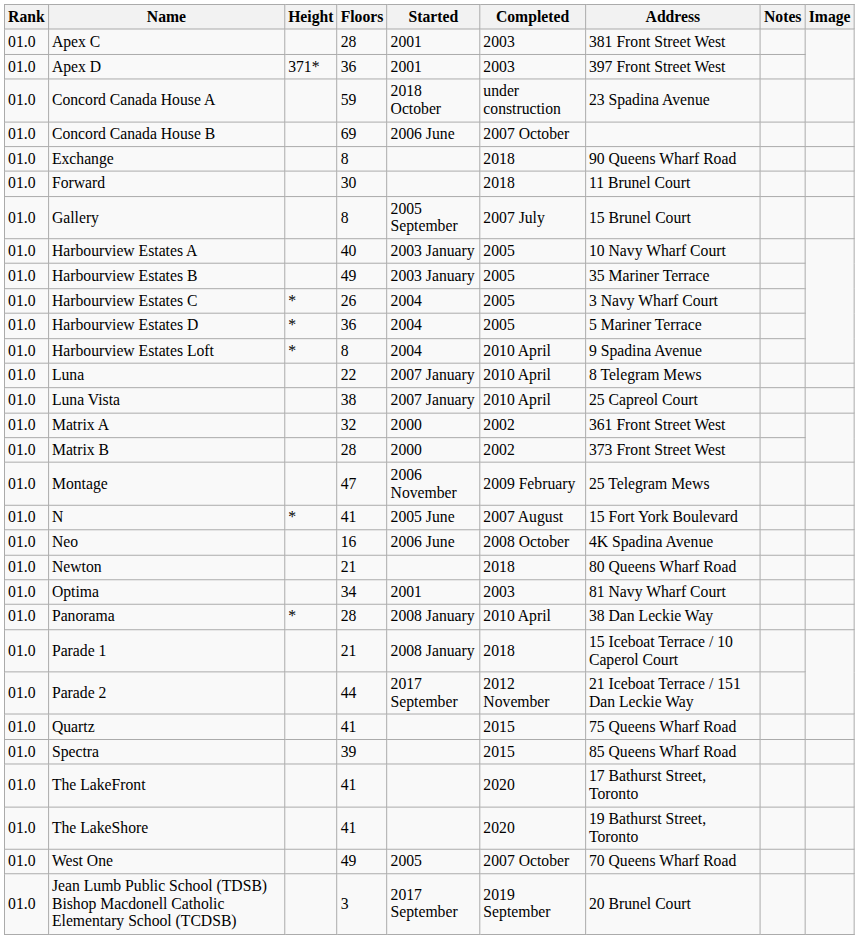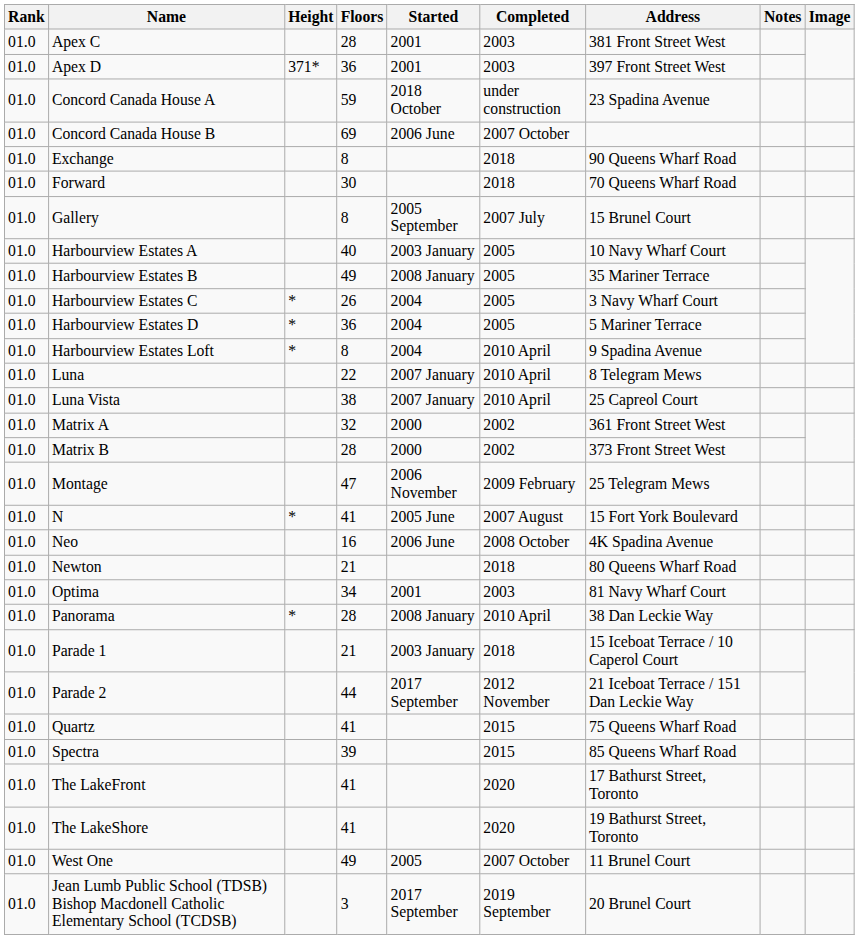 <table class="wikitable sortable">
 <tr>
 <th>Rank</th>
 <th>Name</th>
 <th>Height<br></th>
 <th>Floors</th>
 <th>Started</th>
 <th>Completed</th>
 <th class="unsortable">Address</th>
 <th class="unsortable">Notes</th>
 <th>Image</th>
 </tr>
 <tr>
 <td><span>01.0</span></td>
 <td>Apex C</td>
 <td></td>
 <td>28</td>
 <td>2001</td>
 <td>2003</td>
 <td>381 Front Street West</td>
 <td></td>
 <td rowspan=2></td>
 </tr>
 <tr>
 <td><span>01.0</span></td>
 <td>Apex D</td>
 <td>371*</td>
 <td>36</td>
 <td>2001</td>
 <td>2003</td>
 <td>397 Front Street West</td>
 <td></td>
 </tr>
 <tr>
 <td><span>01.0</span></td>
 <td>Concord Canada House A</td>
 <td></td>
 <td>59</td>
 <td>2018 October</td>
 <td>under construction</td>
 <td>23 Spadina Avenue</td>
 <td></td>
 <td></td>
 </tr>
 <tr>
 <td><span>01.0</span></td>
 <td>Concord Canada House B</td>
 <td></td>
 <td>69</td>
 <td>2006 June</td>
 <td>2007 October</td>
 <td></td>
 <td></td>
 <td></td>
 </tr>
 <tr>
 <td><span>01.0</span></td>
 <td>Exchange</td>
 <td></td>
 <td>8</td>
 <td></td>
 <td>2018</td>
 <td>90 Queens Wharf Road</td>
 <td></td>
 <td></td>
 </tr>
 <tr>
 <td><span>01.0</span></td>
 <td>Forward</td>
 <td></td>
 <td>30</td>
 <td></td>
 <td>2018</td>
-<td>11 Brunel Court</td>
+<td>70 Queens Wharf Road</td>
 <td></td>
 <td></td>
 </tr>
 <tr>
 <td><span>01.0</span></td>
 <td>Gallery</td>
 <td></td>
 <td>8</td>
 <td>2005 September</td>
 <td>2007 July</td>
 <td>15 Brunel Court</td>
 <td></td>
 <td></td>
 </tr>
 <tr>
 <td><span>01.0</span></td>
 <td>Harbourview Estates A </td>
 <td></td>
 <td>40</td>
 <td>2003 January</td>
 <td>2005</td>
 <td>10 Navy Wharf Court</td>
 <td></td>
 <td rowspan=5></td>
 </tr>
 <tr>
 <td><span>01.0</span></td>
 <td>Harbourview Estates B</td>
 <td></td>
 <td>49</td>
-<td>2003 January</td>
+<td>2008 January</td>
 <td>2005</td>
 <td>35 Mariner Terrace</td>
 <td></td>
 </tr>
 <tr>
 <td><span>01.0</span></td>
 <td>Harbourview Estates C</td>
 <td>*</td>
 <td>26</td>
 <td>2004</td>
 <td>2005</td>
 <td>3 Navy Wharf Court</td>
 <td></td>
 </tr>
 <tr>
 <td><span>01.0</span></td>
 <td>Harbourview Estates D</td>
 <td>*</td>
 <td>36</td>
 <td>2004</td>
 <td>2005</td>
 <td>5 Mariner Terrace</td>
 <td></td>
 </tr>
 <tr>
 <td><span>01.0</span></td>
 <td>Harbourview Estates Loft</td>
 <td>*</td>
 <td>8</td>
 <td>2004</td>
 <td>2010 April</td>
 <td>9 Spadina Avenue</td>
 <td></td>
 </tr>
 <tr>
 <td><span>01.0</span></td>
 <td>Luna</td>
 <td></td>
 <td>22</td>
 <td>2007 January</td>
 <td>2010 April</td>
 <td>8 Telegram Mews</td>
 <td></td>
 <td></td>
 </tr>
 <tr>
 <td><span>01.0</span></td>
 <td>Luna Vista</td>
 <td></td>
 <td>38</td>
 <td>2007 January</td>
 <td>2010 April</td>
 <td>25 Capreol Court</td>
 <td></td>
 <td></td>
 </tr>
 <tr>
 <td><span>01.0</span></td>
 <td>Matrix A</td>
 <td></td>
 <td>32</td>
 <td>2000</td>
 <td>2002</td>
 <td>361 Front Street West</td>
 <td></td>
 <td rowspan=2></td>
 </tr>
 <tr>
 <td><span>01.0</span></td>
 <td>Matrix B</td>
 <td></td>
 <td>28</td>
 <td>2000</td>
 <td>2002</td>
 <td>373 Front Street West</td>
 <td></td>
 </tr>
 <tr>
 <td><span>01.0</span></td>
 <td>Montage</td>
 <td></td>
 <td>47</td>
 <td>2006 November</td>
 <td>2009 February</td>
 <td>25 Telegram Mews</td>
 <td></td>
 <td></td>
 </tr>
 <tr>
 <td><span>01.0</span></td>
 <td>N</td>
 <td>*</td>
 <td>41</td>
 <td>2005 June</td>
 <td>2007 August</td>
 <td>15 Fort York Boulevard</td>
 <td></td>
 <td></td>
 </tr>
 <tr>
 <td><span>01.0</span></td>
 <td>Neo</td>
 <td></td>
 <td>16</td>
 <td>2006 June</td>
 <td>2008 October</td>
 <td>4K Spadina Avenue</td>
 <td></td>
 <td></td>
 </tr>
 <tr>
 <td><span>01.0</span></td>
 <td>Newton</td>
 <td></td>
 <td>21</td>
 <td></td>
 <td>2018</td>
 <td>80 Queens Wharf Road</td>
 <td></td>
 <td></td>
 </tr>
 <tr>
 <td><span>01.0</span></td>
 <td>Optima</td>
 <td></td>
 <td>34</td>
 <td>2001</td>
 <td>2003</td>
 <td>81 Navy Wharf Court</td>
 <td></td>
 <td></td>
 </tr>
 <tr>
 <td><span>01.0</span></td>
 <td>Panorama</td>
 <td>*</td>
 <td>28</td>
 <td>2008 January</td>
 <td>2010 April</td>
 <td>38 Dan Leckie Way</td>
 <td></td>
 <td></td>
 </tr>
 <tr>
 <td><span>01.0</span></td>
 <td>Parade 1</td>
 <td></td>
 <td>21</td>
-<td>2008 January</td>
+<td>2003 January</td>
 <td>2018</td>
 <td>15 Iceboat Terrace / 10 Caperol Court</td>
 <td></td>
 <td rowspan=2></td>
 </tr>
 <tr>
 <td><span>01.0</span></td>
 <td>Parade 2</td>
 <td></td>
 <td>44</td>
 <td>2017 September</td>
 <td>2012 November</td>
 <td>21 Iceboat Terrace / 151 Dan Leckie Way</td>
 <td></td>
 </tr>
 <tr>
 <td><span>01.0</span></td>
 <td>Quartz</td>
 <td></td>
 <td>41</td>
 <td></td>
 <td>2015</td>
 <td>75 Queens Wharf Road</td>
 <td></td>
 <td></td>
 </tr>
 <tr>
 <td><span>01.0</span></td>
 <td>Spectra</td>
 <td></td>
 <td>39</td>
 <td></td>
 <td>2015</td>
 <td>85 Queens Wharf Road</td>
 <td></td>
 <td></td>
 </tr>
 <tr>
 <td><span>01.0</span></td>
 <td>The LakeFront</td>
 <td></td>
 <td>41</td>
 <td></td>
 <td>2020</td>
 <td>17 Bathurst Street, Toronto</td>
 <td></td>
 <td></td>
 </tr>
 <tr>
 <td><span>01.0</span></td>
 <td>The LakeShore</td>
 <td></td>
 <td>41</td>
 <td></td>
 <td>2020</td>
 <td>19 Bathurst Street, Toronto</td>
 <td></td>
 <td></td>
 </tr>
 <tr>
 <td><span>01.0</span></td>
 <td>West One</td>
 <td></td>
 <td>49</td>
 <td>2005</td>
 <td>2007 October</td>
-<td>70 Queens Wharf Road</td>
+<td>11 Brunel Court</td>
 <td></td>
 <td></td>
 </tr>
 <tr>
 <td><span>01.0</span></td>
 <td>Jean Lumb Public School (TDSB)<br>Bishop Macdonell Catholic Elementary School (TCDSB)</td>
 <td></td>
 <td>3</td>
 <td>2017 September</td>
 <td>2019 September</td>
 <td>20 Brunel Court</td>
 <td></td>
 <td></td>
 </tr>
 </table>
